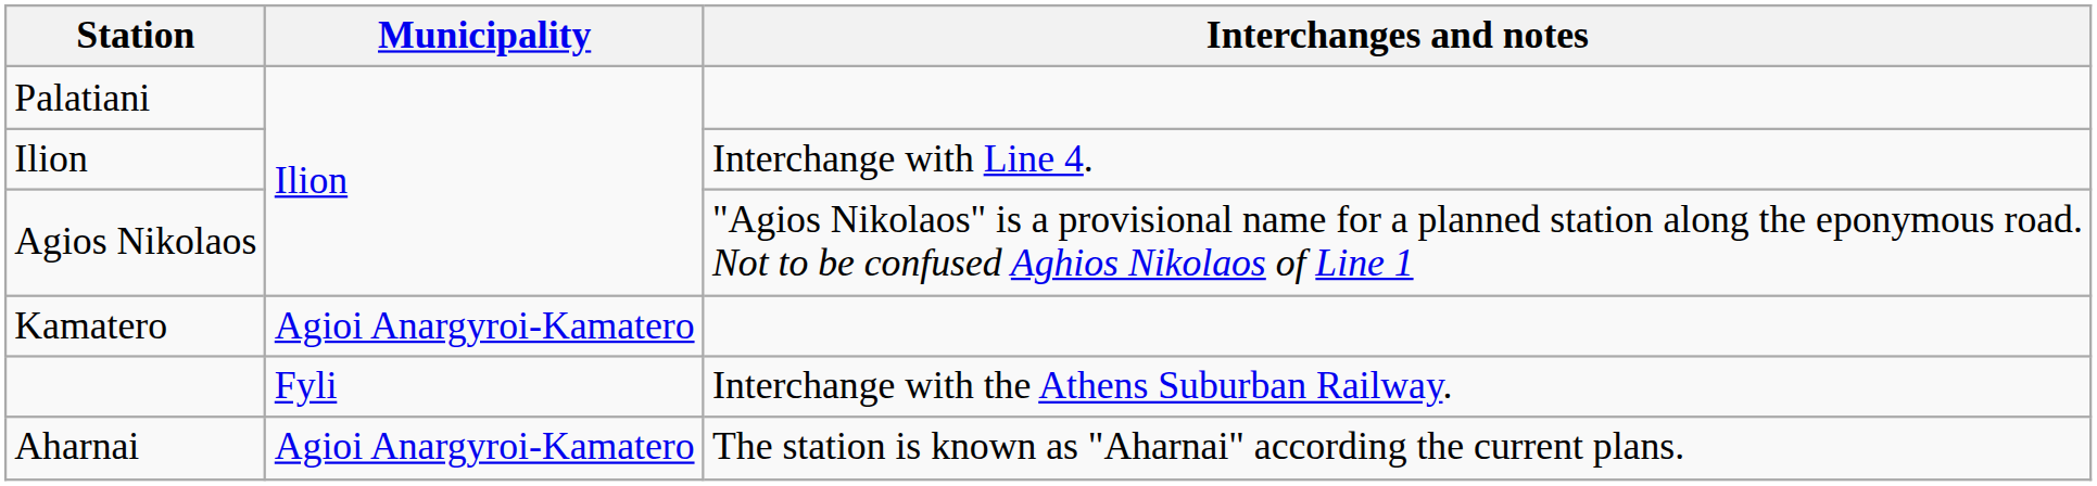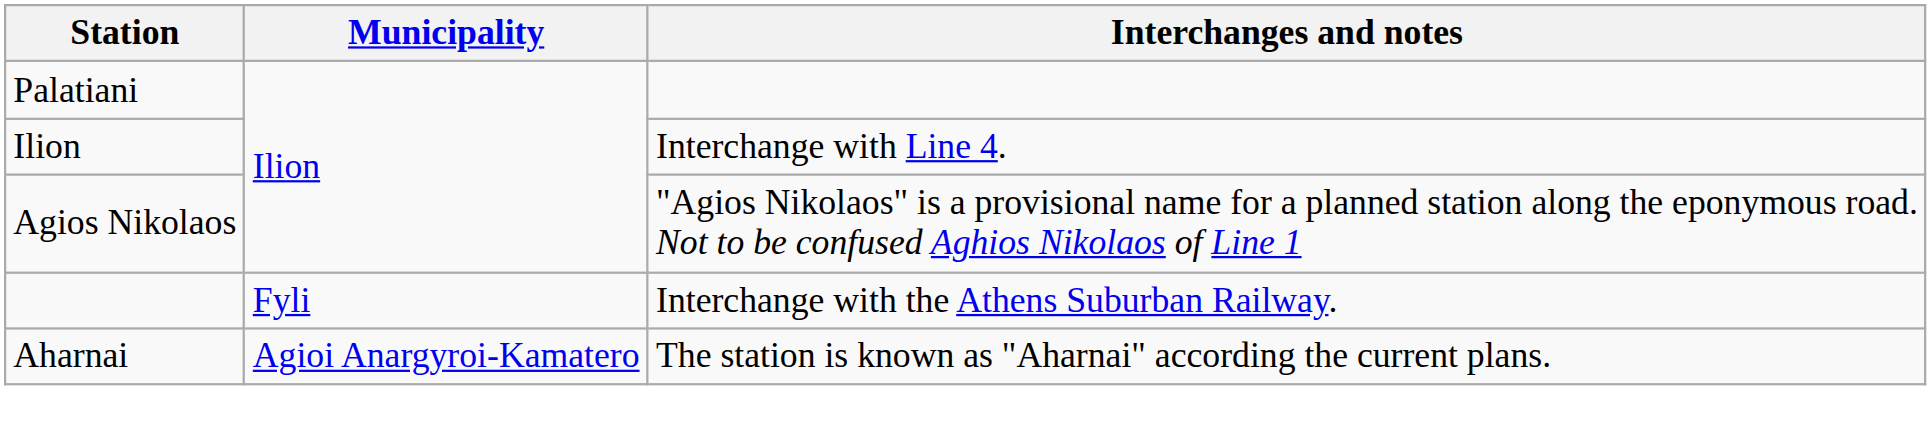 <table class="wikitable sortable">
 <tr>
 <th>Station</th>
 <th><a href='#'>Municipality</a></th>
 <th class="unsortable">Interchanges and notes</th>
 </tr>
 <tr>
 <td>Palatiani</td>
 <td rowspan="3"><a href='#'>Ilion</a></td>
 <td></td>
 </tr>
 <tr>
 <td>Ilion</td>
 <td>Interchange with <a href='#'>Line 4</a>.</td>
 </tr>
 <tr>
 <td>Agios Nikolaos</td>
 <td>"Agios Nikolaos" is a provisional name for a planned station along the eponymous road.<br><em>Not to be confused <a href='#'>Aghios Nikolaos</a> of <a href='#'>Line 1</a></em></td>
 </tr>
 <tr>
-<td>Kamatero</td>
-<td><a href='#'>Agioi Anargyroi-Kamatero</a></td>
-<td></td>
-</tr>
-<tr>
 <td></td>
 <td><a href='#'>Fyli</a></td>
 <td>Interchange with the <a href='#'>Athens Suburban Railway</a>.</td>
 </tr>
 <tr>
 <td>Aharnai</td>
 <td><a href='#'>Agioi Anargyroi-Kamatero</a></td>
 <td>The station is known as "Aharnai" according the current plans.</td>
 </tr>
 </table>
